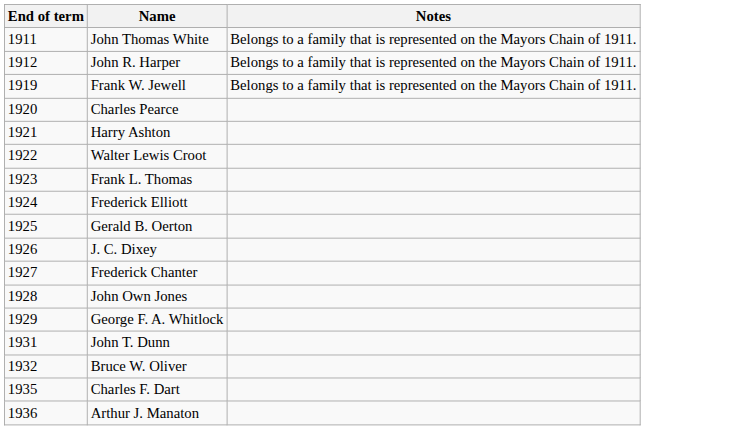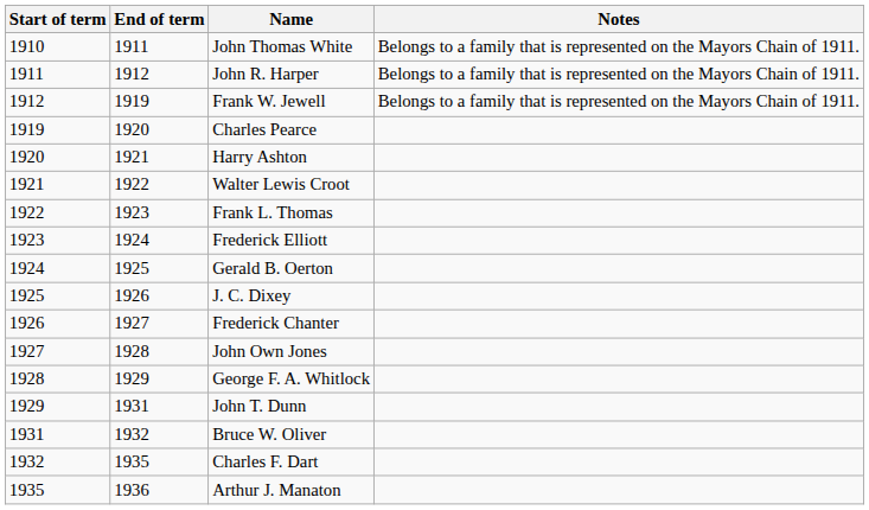 <table class="wikitable mw-collapsible mw-collapsed">
 <tr>
+<th>Start of term</th>
 <th>End of term</th>
 <th>Name</th>
 <th>Notes</th>
 </tr>
 <tr>
+<td>1910</td>
 <td>1911</td>
 <td>John Thomas White</td>
 <td>Belongs to a family that is represented on the Mayors Chain of 1911.</td>
 </tr>
 <tr>
+<td>1911</td>
 <td>1912</td>
 <td>John R. Harper</td>
 <td>Belongs to a family that is represented on the Mayors Chain of 1911.</td>
 </tr>
 <tr>
+<td>1912</td>
 <td>1919</td>
 <td>Frank W. Jewell</td>
 <td>Belongs to a family that is represented on the Mayors Chain of 1911.</td>
 </tr>
 <tr>
+<td>1919</td>
 <td>1920</td>
 <td>Charles Pearce</td>
 <td></td>
 </tr>
 <tr>
+<td>1920</td>
 <td>1921</td>
 <td>Harry Ashton</td>
 <td></td>
 </tr>
 <tr>
+<td>1921</td>
 <td>1922</td>
 <td>Walter Lewis Croot</td>
 <td></td>
 </tr>
 <tr>
+<td>1922</td>
 <td>1923</td>
 <td>Frank L. Thomas</td>
 <td></td>
 </tr>
 <tr>
+<td>1923</td>
 <td>1924</td>
 <td>Frederick Elliott</td>
 <td></td>
 </tr>
 <tr>
+<td>1924</td>
 <td>1925</td>
 <td>Gerald B. Oerton</td>
 <td></td>
 </tr>
 <tr>
+<td>1925</td>
 <td>1926</td>
 <td>J. C. Dixey</td>
 <td></td>
 </tr>
 <tr>
+<td>1926</td>
 <td>1927</td>
 <td>Frederick Chanter</td>
 <td></td>
 </tr>
 <tr>
+<td>1927</td>
 <td>1928</td>
 <td>John Own Jones</td>
 <td></td>
 </tr>
 <tr>
+<td>1928</td>
 <td>1929</td>
 <td>George F. A. Whitlock</td>
 <td></td>
 </tr>
 <tr>
+<td>1929</td>
 <td>1931</td>
 <td>John T. Dunn</td>
 <td></td>
 </tr>
 <tr>
+<td>1931</td>
 <td>1932</td>
 <td>Bruce W. Oliver</td>
 <td></td>
 </tr>
 <tr>
+<td>1932</td>
 <td>1935</td>
 <td>Charles F. Dart</td>
 <td></td>
 </tr>
 <tr>
+<td>1935</td>
 <td>1936</td>
 <td>Arthur J. Manaton</td>
 <td></td>
 </tr>
 </table>
